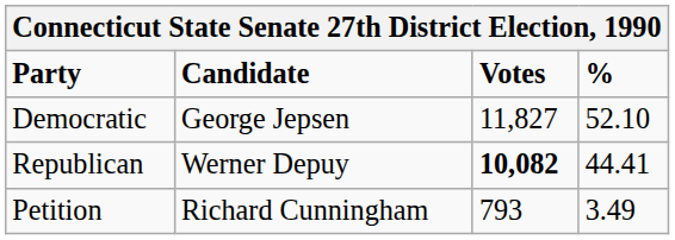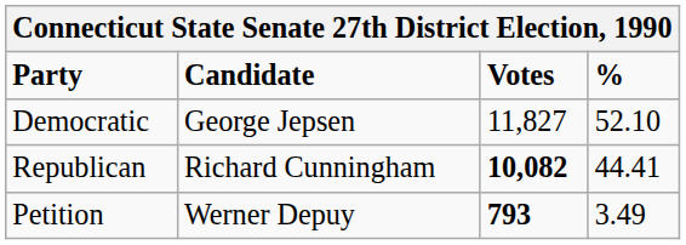 <table class="wikitable">
 <tr>
 <th colspan="4">Connecticut State Senate 27th District Election, 1990</th>
 </tr>
 <tr>
 <td><strong>Party</strong></td>
 <td><strong>Candidate</strong></td>
 <td><strong>Votes</strong></td>
 <td><strong>%</strong></td>
 </tr>
 <tr>
 <td>Democratic</td>
 <td>George Jepsen</td>
 <td>11,827</td>
 <td>52.10</td>
 </tr>
 <tr>
 <td>Republican</td>
-<td>Werner Depuy</td>
+<td>Richard Cunningham</td>
 <td><strong>10,082</strong></td>
 <td>44.41</td>
 </tr>
 <tr>
 <td>Petition</td>
-<td>Richard Cunningham</td>
-<td>793</td>
+<td>Werner Depuy</td>
+<td><strong>793</strong></td>
 <td>3.49</td>
 </tr>
 </table>
